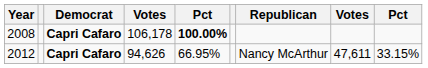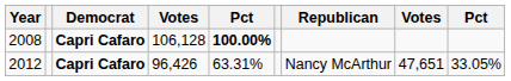 <table class="wikitable" style="font-size:95%">
 <tr>
 <th>Year</th>
 <th></th>
 <th>Democrat</th>
 <th>Votes</th>
 <th>Pct</th>
 <th></th>
 <th>Republican</th>
 <th>Votes</th>
 <th>Pct</th>
 </tr>
 <tr>
 <td>2008</td>
 <td></td>
 <td><strong>Capri Cafaro</strong></td>
-<td>106,178</td>
+<td>106,128</td>
 <td><strong>100.00%</strong></td>
 <td></td>
 <td></td>
 <td></td>
 <td></td>
 </tr>
 <tr>
 <td>2012</td>
 <td></td>
 <td><strong>Capri Cafaro</strong></td>
-<td>94,626</td>
-<td>66.95%</td>
+<td>96,426</td>
+<td>63.31%</td>
 <td></td>
 <td>Nancy McArthur</td>
-<td>47,611</td>
-<td>33.15%</td>
+<td>47,651</td>
+<td>33.05%</td>
 </tr>
 </table>
